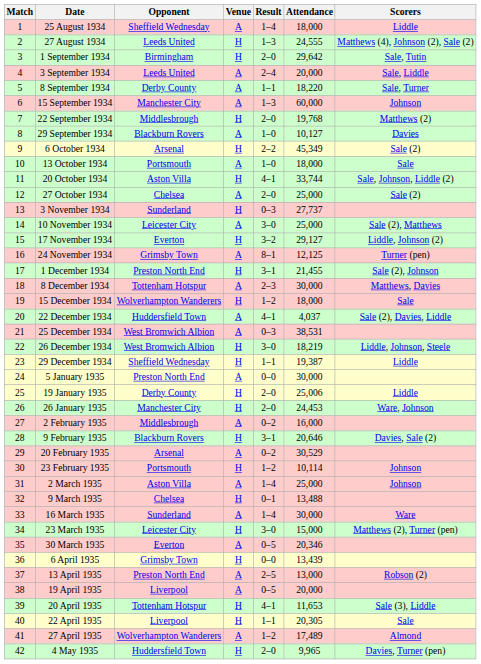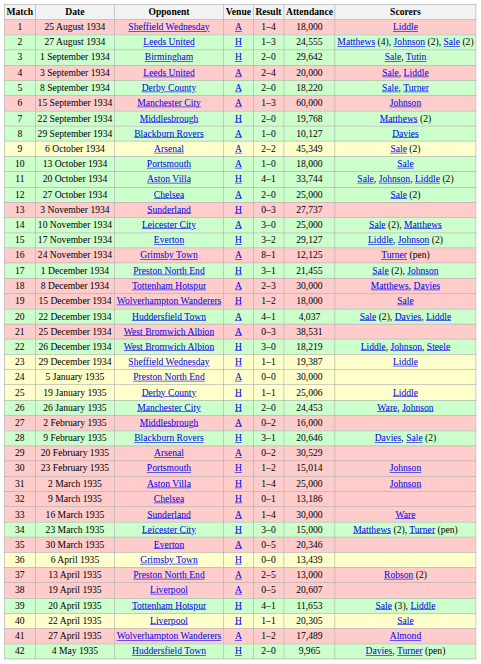 <table class="wikitable" style="font-size:100%; text-align:center">
 <tr>
 <th>Match</th>
 <th>Date</th>
 <th>Opponent</th>
 <th>Venue</th>
 <th>Result</th>
 <th>Attendance</th>
 <th>Scorers</th>
 </tr>
 <tr style="background-color: #FFCCCC;">
 <td>1</td>
 <td>25 August 1934</td>
 <td><a href='#'>Sheffield Wednesday</a></td>
 <td><a href='#'>A</a></td>
 <td>1–4</td>
 <td>18,000</td>
 <td><a href='#'>Liddle</a></td>
 </tr>
 <tr style="background-color: #CCFFCC;">
 <td>2</td>
 <td>27 August 1934</td>
 <td><a href='#'>Leeds United</a></td>
 <td><a href='#'>H</a></td>
 <td>1–3</td>
 <td>24,555</td>
 <td><a href='#'>Matthews</a> (4), <a href='#'>Johnson</a> (2), <a href='#'>Sale</a> (2)</td>
 </tr>
 <tr style="background-color: #CCFFCC;">
 <td>3</td>
 <td>1 September 1934</td>
 <td><a href='#'>Birmingham</a></td>
 <td><a href='#'>H</a></td>
 <td>2–0</td>
 <td>29,642</td>
 <td><a href='#'>Sale</a>, <a href='#'>Tutin</a></td>
 </tr>
 <tr style="background-color: #FFCCCC;">
 <td>4</td>
 <td>3 September 1934</td>
 <td><a href='#'>Leeds United</a></td>
 <td><a href='#'>A</a></td>
 <td>2–4</td>
 <td>20,000</td>
 <td><a href='#'>Sale</a>, <a href='#'>Liddle</a></td>
 </tr>
 <tr style="background-color: #CCFFCC;">
 <td>5</td>
 <td>8 September 1934</td>
 <td><a href='#'>Derby County</a></td>
 <td><a href='#'>A</a></td>
-<td>1–1</td>
+<td>2–0</td>
 <td>18,220</td>
 <td><a href='#'>Sale</a>, <a href='#'>Turner</a></td>
 </tr>
 <tr style="background-color: #FFCCCC;">
 <td>6</td>
 <td>15 September 1934</td>
 <td><a href='#'>Manchester City</a></td>
 <td><a href='#'>A</a></td>
 <td>1–3</td>
 <td>60,000</td>
 <td><a href='#'>Johnson</a></td>
 </tr>
 <tr style="background-color: #CCFFCC;">
 <td>7</td>
 <td>22 September 1934</td>
 <td><a href='#'>Middlesbrough</a></td>
 <td><a href='#'>H</a></td>
 <td>2–0</td>
 <td>19,768</td>
 <td><a href='#'>Matthews</a> (2)</td>
 </tr>
 <tr style="background-color: #CCFFCC;">
 <td>8</td>
 <td>29 September 1934</td>
 <td><a href='#'>Blackburn Rovers</a></td>
 <td><a href='#'>A</a></td>
 <td>1–0</td>
 <td>10,127</td>
 <td><a href='#'>Davies</a></td>
 </tr>
 <tr style="background-color: #FFFFCC;">
 <td>9</td>
 <td>6 October 1934</td>
 <td><a href='#'>Arsenal</a></td>
-<td><a href='#'>H</a></td>
+<td><a href='#'>A</a></td>
 <td>2–2</td>
 <td>45,349</td>
 <td><a href='#'>Sale</a> (2)</td>
 </tr>
 <tr style="background-color: #CCFFCC;">
 <td>10</td>
 <td>13 October 1934</td>
 <td><a href='#'>Portsmouth</a></td>
 <td><a href='#'>A</a></td>
 <td>1–0</td>
 <td>18,000</td>
 <td><a href='#'>Sale</a></td>
 </tr>
 <tr style="background-color: #CCFFCC;">
 <td>11</td>
 <td>20 October 1934</td>
 <td><a href='#'>Aston Villa</a></td>
 <td><a href='#'>H</a></td>
 <td>4–1</td>
 <td>33,744</td>
 <td><a href='#'>Sale</a>, <a href='#'>Johnson</a>, <a href='#'>Liddle</a> (2)</td>
 </tr>
 <tr style="background-color: #CCFFCC;">
 <td>12</td>
 <td>27 October 1934</td>
 <td><a href='#'>Chelsea</a></td>
 <td><a href='#'>A</a></td>
 <td>2–0</td>
 <td>25,000</td>
 <td><a href='#'>Sale</a> (2)</td>
 </tr>
 <tr style="background-color: #FFCCCC;">
 <td>13</td>
 <td>3 November 1934</td>
 <td><a href='#'>Sunderland</a></td>
 <td><a href='#'>H</a></td>
 <td>0–3</td>
 <td>27,737</td>
 <td></td>
 </tr>
 <tr style="background-color: #CCFFCC;">
 <td>14</td>
 <td>10 November 1934</td>
 <td><a href='#'>Leicester City</a></td>
 <td><a href='#'>A</a></td>
 <td>3–0</td>
 <td>25,000</td>
 <td><a href='#'>Sale</a> (2), <a href='#'>Matthews</a></td>
 </tr>
 <tr style="background-color: #CCFFCC;">
 <td>15</td>
 <td>17 November 1934</td>
 <td><a href='#'>Everton</a></td>
 <td><a href='#'>H</a></td>
 <td>3–2</td>
 <td>29,127</td>
 <td><a href='#'>Liddle</a>, <a href='#'>Johnson</a> (2)</td>
 </tr>
 <tr style="background-color: #FFCCCC;">
 <td>16</td>
 <td>24 November 1934</td>
 <td><a href='#'>Grimsby Town</a></td>
 <td><a href='#'>A</a></td>
 <td>8–1</td>
 <td>12,125</td>
 <td><a href='#'>Turner</a>  (pen)</td>
 </tr>
 <tr style="background-color: #CCFFCC;">
 <td>17</td>
 <td>1 December 1934</td>
 <td><a href='#'>Preston North End</a></td>
 <td><a href='#'>H</a></td>
 <td>3–1</td>
 <td>21,455</td>
 <td><a href='#'>Sale</a> (2), <a href='#'>Johnson</a></td>
 </tr>
 <tr style="background-color: #FFCCCC;">
 <td>18</td>
 <td>8 December 1934</td>
 <td><a href='#'>Tottenham Hotspur</a></td>
 <td><a href='#'>A</a></td>
 <td>2–3</td>
 <td>30,000</td>
 <td><a href='#'>Matthews</a>, <a href='#'>Davies</a></td>
 </tr>
 <tr style="background-color: #FFCCCC;">
 <td>19</td>
 <td>15 December 1934</td>
 <td><a href='#'>Wolverhampton Wanderers</a></td>
 <td><a href='#'>H</a></td>
 <td>1–2</td>
 <td>18,000</td>
 <td><a href='#'>Sale</a></td>
 </tr>
 <tr style="background-color: #CCFFCC;">
 <td>20</td>
 <td>22 December 1934</td>
 <td><a href='#'>Huddersfield Town</a></td>
 <td><a href='#'>A</a></td>
 <td>4–1</td>
 <td>4,037</td>
 <td><a href='#'>Sale</a> (2), <a href='#'>Davies</a>, <a href='#'>Liddle</a></td>
 </tr>
 <tr style="background-color: #FFCCCC;">
 <td>21</td>
 <td>25 December 1934</td>
 <td><a href='#'>West Bromwich Albion</a></td>
 <td><a href='#'>A</a></td>
 <td>0–3</td>
 <td>38,531</td>
 <td></td>
 </tr>
 <tr style="background-color: #CCFFCC;">
 <td>22</td>
 <td>26 December 1934</td>
 <td><a href='#'>West Bromwich Albion</a></td>
 <td><a href='#'>H</a></td>
 <td>3–0</td>
 <td>18,219</td>
 <td><a href='#'>Liddle</a>, <a href='#'>Johnson</a>, <a href='#'>Steele</a></td>
 </tr>
 <tr style="background-color: #FFFFCC;">
 <td>23</td>
 <td>29 December 1934</td>
 <td><a href='#'>Sheffield Wednesday</a></td>
 <td><a href='#'>H</a></td>
 <td>1–1</td>
 <td>19,387</td>
 <td><a href='#'>Liddle</a></td>
 </tr>
 <tr style="background-color: #FFFFCC;">
 <td>24</td>
 <td>5 January 1935</td>
 <td><a href='#'>Preston North End</a></td>
 <td><a href='#'>A</a></td>
 <td>0–0</td>
 <td>30,000</td>
 <td></td>
 </tr>
 <tr style="background-color: #FFFFCC;">
 <td>25</td>
 <td>19 January 1935</td>
 <td><a href='#'>Derby County</a></td>
 <td><a href='#'>H</a></td>
-<td>2–0</td>
+<td>1–1</td>
 <td>25,006</td>
 <td><a href='#'>Liddle</a></td>
 </tr>
 <tr style="background-color: #CCFFCC;">
 <td>26</td>
 <td>26 January 1935</td>
 <td><a href='#'>Manchester City</a></td>
 <td><a href='#'>H</a></td>
 <td>2–0</td>
 <td>24,453</td>
 <td><a href='#'>Ware</a>, <a href='#'>Johnson</a></td>
 </tr>
 <tr style="background-color: #FFCCCC;">
 <td>27</td>
 <td>2 February 1935</td>
 <td><a href='#'>Middlesbrough</a></td>
 <td><a href='#'>A</a></td>
 <td>0–2</td>
 <td>16,000</td>
 <td></td>
 </tr>
 <tr style="background-color: #CCFFCC;">
 <td>28</td>
 <td>9 February 1935</td>
 <td><a href='#'>Blackburn Rovers</a></td>
 <td><a href='#'>H</a></td>
 <td>3–1</td>
 <td>20,646</td>
 <td><a href='#'>Davies</a>, <a href='#'>Sale</a> (2)</td>
 </tr>
 <tr style="background-color: #FFCCCC;">
 <td>29</td>
 <td>20 February 1935</td>
 <td><a href='#'>Arsenal</a></td>
 <td><a href='#'>A</a></td>
 <td>0–2</td>
 <td>30,529</td>
 <td></td>
 </tr>
 <tr style="background-color: #FFCCCC;">
 <td>30</td>
 <td>23 February 1935</td>
 <td><a href='#'>Portsmouth</a></td>
 <td><a href='#'>H</a></td>
 <td>1–2</td>
-<td>10,114</td>
+<td>15,014</td>
 <td><a href='#'>Johnson</a></td>
 </tr>
 <tr style="background-color: #FFCCCC;">
 <td>31</td>
 <td>2 March 1935</td>
 <td><a href='#'>Aston Villa</a></td>
-<td><a href='#'>A</a></td>
+<td><a href='#'>H</a></td>
 <td>1–4</td>
 <td>25,000</td>
 <td><a href='#'>Johnson</a></td>
 </tr>
 <tr style="background-color: #FFCCCC;">
 <td>32</td>
 <td>9 March 1935</td>
 <td><a href='#'>Chelsea</a></td>
 <td><a href='#'>H</a></td>
 <td>0–1</td>
-<td>13,488</td>
+<td>13,186</td>
 <td></td>
 </tr>
 <tr style="background-color: #FFCCCC;">
 <td>33</td>
 <td>16 March 1935</td>
 <td><a href='#'>Sunderland</a></td>
 <td><a href='#'>A</a></td>
 <td>1–4</td>
 <td>30,000</td>
 <td><a href='#'>Ware</a></td>
 </tr>
 <tr style="background-color: #CCFFCC;">
 <td>34</td>
 <td>23 March 1935</td>
 <td><a href='#'>Leicester City</a></td>
 <td><a href='#'>H</a></td>
 <td>3–0</td>
 <td>15,000</td>
 <td><a href='#'>Matthews</a> (2), <a href='#'>Turner</a>  (pen)</td>
 </tr>
 <tr style="background-color: #FFCCCC;">
 <td>35</td>
 <td>30 March 1935</td>
 <td><a href='#'>Everton</a></td>
 <td><a href='#'>A</a></td>
 <td>0–5</td>
 <td>20,346</td>
 <td></td>
 </tr>
 <tr style="background-color: #FFFFCC;">
 <td>36</td>
 <td>6 April 1935</td>
 <td><a href='#'>Grimsby Town</a></td>
 <td><a href='#'>H</a></td>
 <td>0–0</td>
 <td>13,439</td>
 <td></td>
 </tr>
 <tr style="background-color: #FFCCCC;">
 <td>37</td>
 <td>13 April 1935</td>
 <td><a href='#'>Preston North End</a></td>
 <td><a href='#'>A</a></td>
 <td>2–5</td>
 <td>13,000</td>
 <td><a href='#'>Robson</a> (2)</td>
 </tr>
 <tr style="background-color: #FFCCCC;">
 <td>38</td>
 <td>19 April 1935</td>
 <td><a href='#'>Liverpool</a></td>
 <td><a href='#'>A</a></td>
 <td>0–5</td>
-<td>20,000</td>
+<td>20,607</td>
 <td></td>
 </tr>
 <tr style="background-color: #CCFFCC;">
 <td>39</td>
 <td>20 April 1935</td>
 <td><a href='#'>Tottenham Hotspur</a></td>
 <td><a href='#'>H</a></td>
 <td>4–1</td>
 <td>11,653</td>
 <td><a href='#'>Sale</a> (3), <a href='#'>Liddle</a></td>
 </tr>
 <tr style="background-color: #FFFFCC;">
 <td>40</td>
 <td>22 April 1935</td>
 <td><a href='#'>Liverpool</a></td>
 <td><a href='#'>H</a></td>
 <td>1–1</td>
 <td>20,305</td>
 <td><a href='#'>Sale</a></td>
 </tr>
 <tr style="background-color: #FFCCCC;">
 <td>41</td>
 <td>27 April 1935</td>
 <td><a href='#'>Wolverhampton Wanderers</a></td>
 <td><a href='#'>A</a></td>
 <td>1–2</td>
 <td>17,489</td>
 <td><a href='#'>Almond</a></td>
 </tr>
 <tr style="background-color: #CCFFCC;">
 <td>42</td>
 <td>4 May 1935</td>
 <td><a href='#'>Huddersfield Town</a></td>
 <td><a href='#'>H</a></td>
 <td>2–0</td>
 <td>9,965</td>
 <td><a href='#'>Davies</a>, <a href='#'>Turner</a>  (pen)</td>
 </tr>
 </table>
